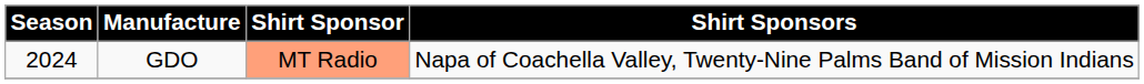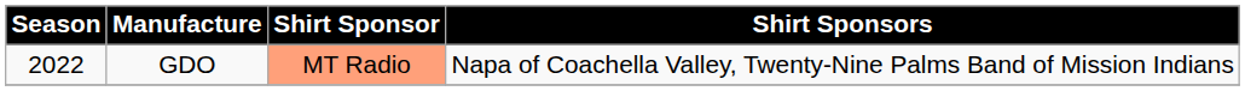 <table class="wikitable" style="text-align: center;">
 <tr>
 <th style="background-color:black; color:white; border:3px ##;" scope="col">Season</th>
 <th style="background-color:black; color:white; border:3px ##;" scope="col">Manufacture</th>
 <th style="background-color:black; color:white; border:3px ##;" scope="col">Shirt Sponsor </th>
 <th style="background-color:black; color:white; border:3px ##;" scope="col">Shirt Sponsors </th>
 </tr>
 <tr>
-<td>2024</td>
+<td>2022</td>
 <td>GDO</td>
 <td style="background: lightsalmon;">MT Radio</td>
 <td>Napa of Coachella Valley, Twenty-Nine Palms Band of Mission Indians</td>
 </tr>
 <tr>
 </tr>
 </table>
